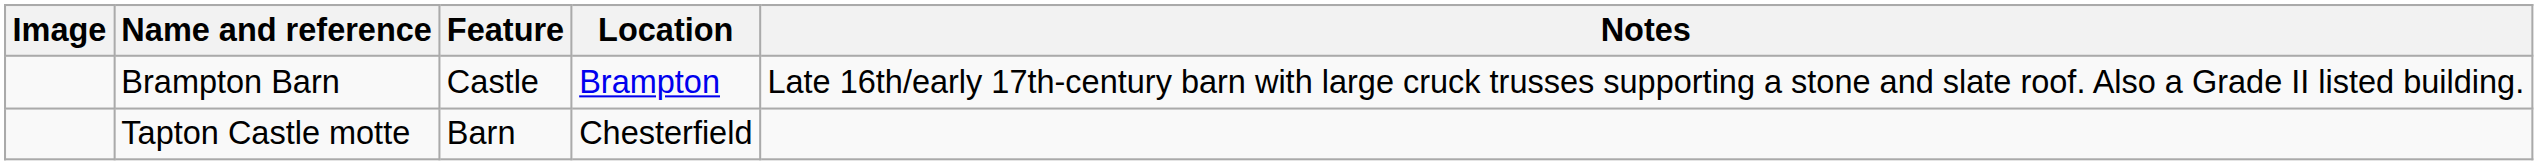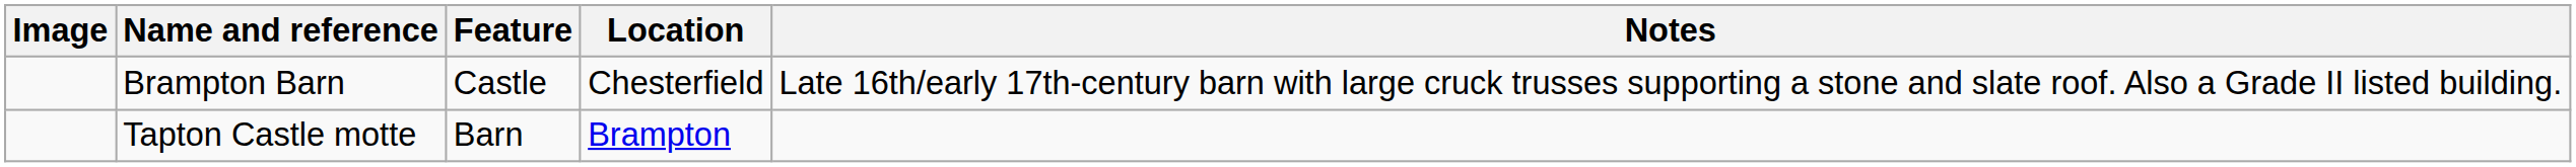 <table class="wikitable sortable">
 <tr>
 <th>Image</th>
 <th>Name and reference</th>
 <th>Feature</th>
 <th>Location</th>
 <th>Notes</th>
 </tr>
 <tr>
 <td></td>
 <td>Brampton Barn</td>
 <td>Castle</td>
-<td><a href='#'>Brampton</a><br></td>
+<td>Chesterfield<br></td>
 <td>Late 16th/early 17th-century barn with large cruck trusses supporting a stone and slate roof. Also a Grade II listed building.</td>
 </tr>
 <tr>
 <td></td>
 <td>Tapton Castle motte</td>
 <td>Barn</td>
-<td>Chesterfield<br></td>
+<td><a href='#'>Brampton</a><br></td>
 <td></td>
 </tr>
 </table>
